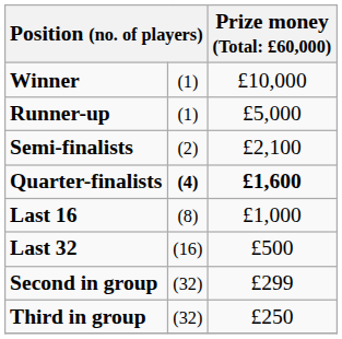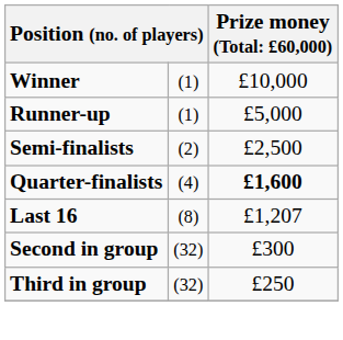 <table class="wikitable">
 <tr>
 <th colspan=2>Position <small>(no. of players)</small></th>
 <th>Prize money<br><small>(Total: £60,000)</small></th>
 </tr>
 <tr>
 <td><strong>Winner</strong></td>
 <td align=center><small>(1)</small></td>
 <td align=center>£10,000</td>
 </tr>
 <tr>
 <td><strong>Runner-up</strong></td>
 <td align=center><small>(1)</small></td>
 <td align=center>£5,000</td>
 </tr>
 <tr>
 <td><strong>Semi-finalists</strong></td>
 <td align=center><small>(2)</small></td>
-<td align=center>£2,100</td>
+<td align=center>£2,500</td>
 </tr>
 <tr>
 <td><strong>Quarter-finalists</strong></td>
-<td align=center><strong><small>(4)</small></strong></td>
+<td align=center><small>(4)</small></td>
 <td align=center><strong>£1,600</strong></td>
 </tr>
 <tr>
 <td><strong>Last 16</strong></td>
 <td align=center><small>(8)</small></td>
-<td align=center>£1,000</td>
-</tr>
-<tr>
-<td><strong>Last 32</strong></td>
-<td align=center><small>(16)</small></td>
-<td align=center>£500</td>
+<td align=center>£1,207</td>
 </tr>
 <tr>
 <td><strong>Second in group</strong></td>
 <td align=center><small>(32)</small></td>
-<td align=center>£299</td>
+<td align=center>£300</td>
 </tr>
 <tr>
 <td><strong>Third in group</strong></td>
 <td align=center><small>(32)</small></td>
 <td align=center>£250</td>
 </tr>
 <tr>
 </tr>
 </table>
